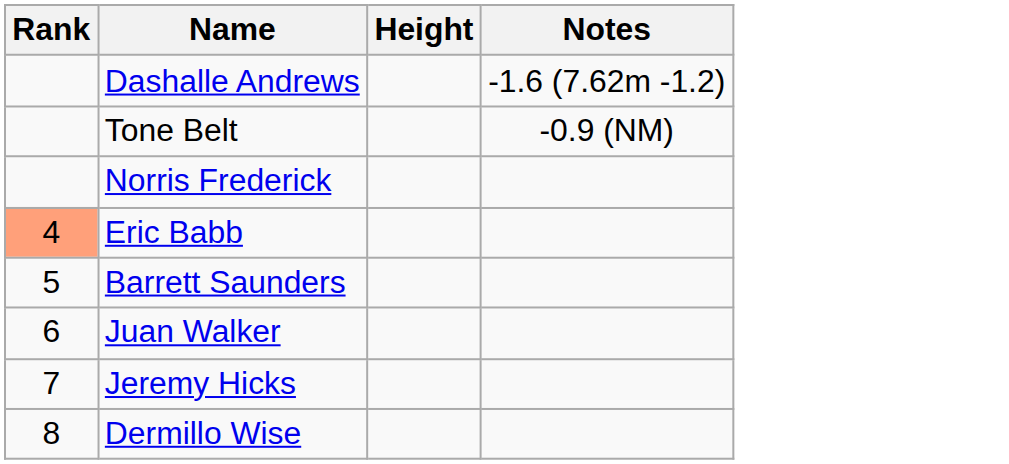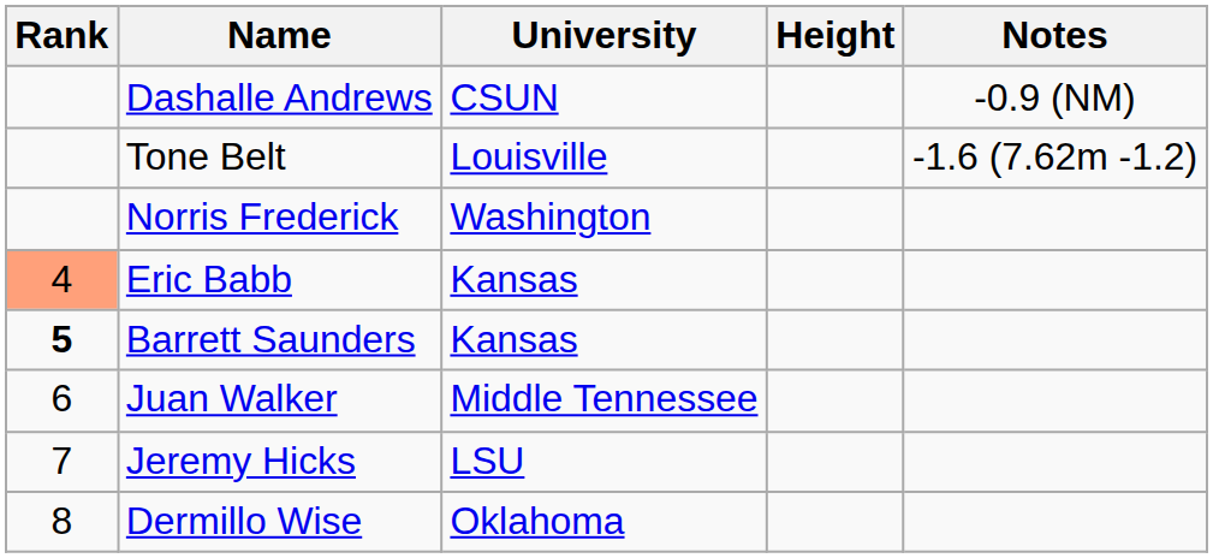 <table class="wikitable sortable" style="text-align:center">
 <tr>
 <th>Rank</th>
 <th>Name</th>
+<th>University</th>
 <th>Height</th>
 <th>Notes</th>
 </tr>
 <tr>
 <td></td>
 <td align=left><a href='#'>Dashalle Andrews</a></td>
+<td align=left><a href='#'>CSUN</a></td>
+<td></td>
+<td>-0.9 (NM)</td>
+</tr>
+<tr>
+<td></td>
+<td align=left>Tone Belt</td>
+<td align=left><a href='#'>Louisville</a></td>
 <td></td>
 <td>-1.6 (7.62m -1.2)</td>
 </tr>
 <tr>
 <td></td>
-<td align=left>Tone Belt</td>
-<td></td>
-<td>-0.9 (NM)</td>
-</tr>
-<tr>
-<td></td>
 <td align=left><a href='#'>Norris Frederick</a></td>
+<td align=left><a href='#'>Washington</a></td>
 <td></td>
 <td></td>
 </tr>
 <tr>
 <td style="background: lightsalmon;">4</td>
 <td align=left><a href='#'>Eric Babb</a></td>
+<td align=left><a href='#'>Kansas</a></td>
 <td></td>
 <td></td>
 </tr>
 <tr>
-<td>5</td>
+<td><strong>5</strong></td>
 <td align=left><a href='#'>Barrett Saunders</a></td>
+<td align=left><a href='#'>Kansas</a></td>
 <td></td>
 <td></td>
 </tr>
 <tr>
 <td>6</td>
 <td align=left><a href='#'>Juan Walker</a></td>
+<td align=left><a href='#'>Middle Tennessee</a></td>
 <td></td>
 <td></td>
 </tr>
 <tr>
 <td>7</td>
 <td align=left><a href='#'>Jeremy Hicks</a></td>
+<td align=left><a href='#'>LSU</a></td>
 <td></td>
 <td></td>
 </tr>
 <tr>
 <td>8</td>
 <td align=left><a href='#'>Dermillo Wise</a></td>
+<td align=left><a href='#'>Oklahoma</a></td>
 <td></td>
 <td></td>
 </tr>
 </table>
